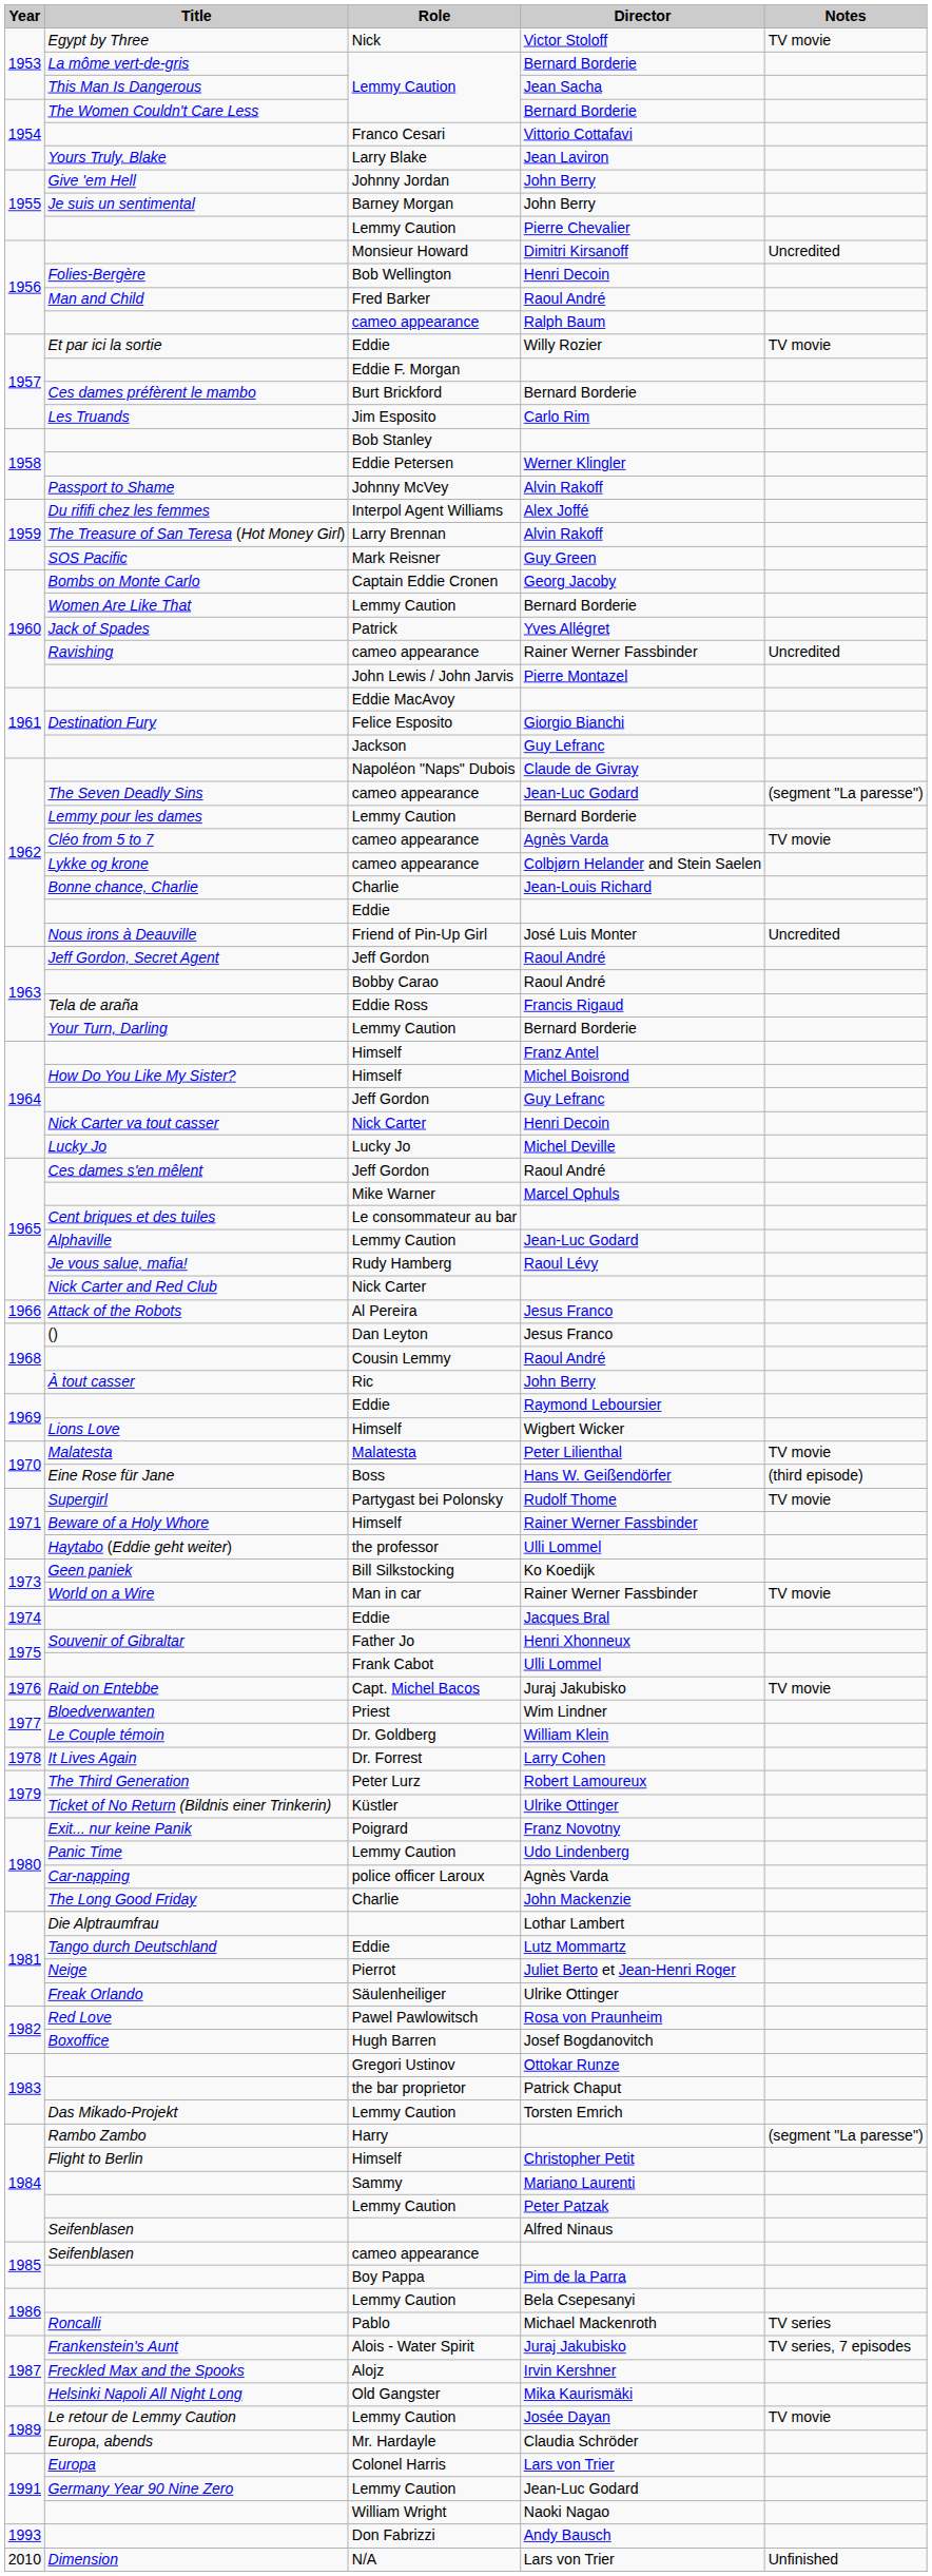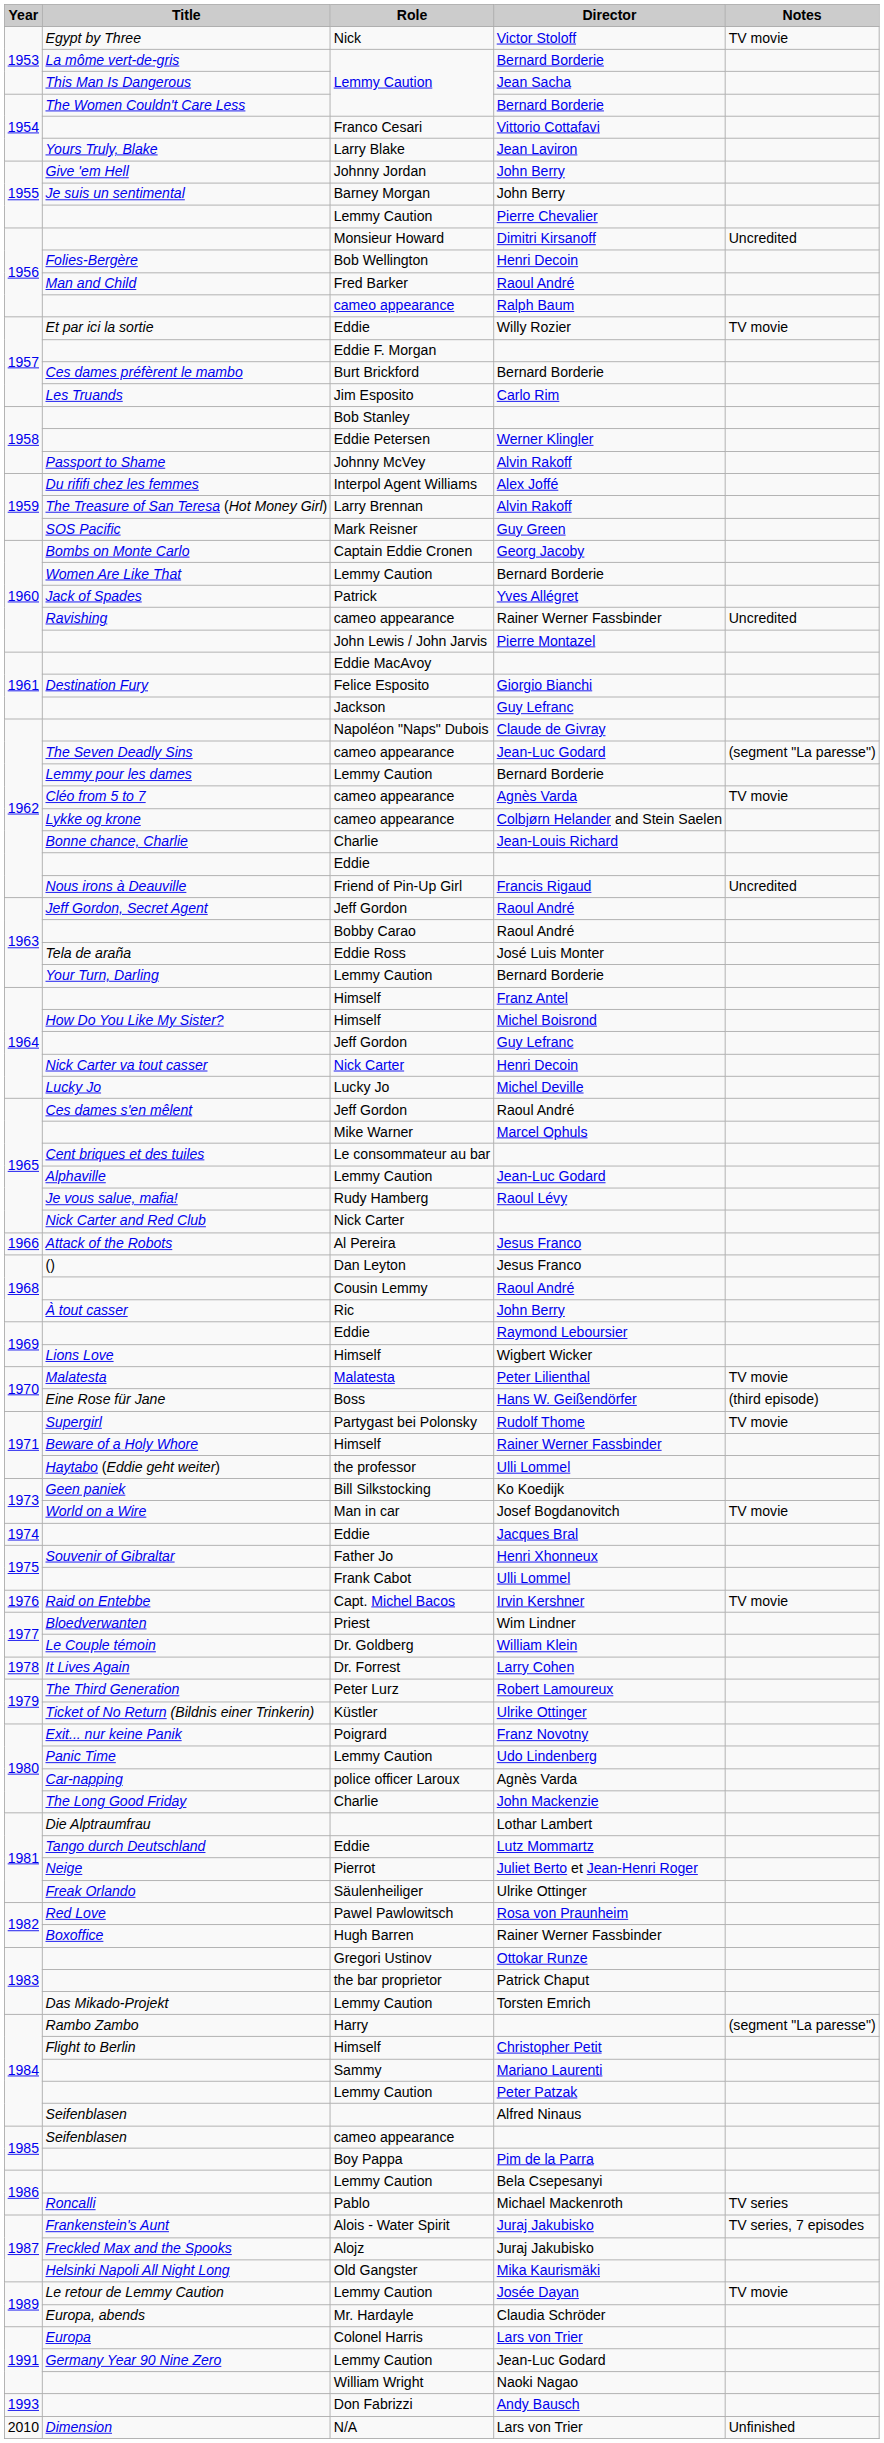 <table class="wikitable">
 <tr>
 <th style="background: #CCCCCC;">Year</th>
 <th style="background: #CCCCCC;">Title</th>
 <th style="background: #CCCCCC;">Role</th>
 <th style="background: #CCCCCC;">Director</th>
 <th style="background: #CCCCCC;">Notes</th>
 </tr>
 <tr>
 <td rowspan="3"><a href='#'>1953</a></td>
 <td><em>Egypt by Three</em></td>
 <td>Nick</td>
 <td><a href='#'>Victor Stoloff</a></td>
 <td>TV movie</td>
 </tr>
 <tr>
 <td><em><a href='#'>La môme vert-de-gris</a></em></td>
 <td rowspan="3"><a href='#'>Lemmy Caution</a></td>
 <td><a href='#'>Bernard Borderie</a></td>
 <td></td>
 </tr>
 <tr>
 <td><em><a href='#'>This Man Is Dangerous</a></em></td>
 <td><a href='#'>Jean Sacha</a></td>
 <td></td>
 </tr>
 <tr>
 <td rowspan="3"><a href='#'>1954</a></td>
 <td><em><a href='#'>The Women Couldn't Care Less</a></em></td>
 <td><a href='#'>Bernard Borderie</a></td>
 <td></td>
 </tr>
 <tr>
 <td><em></em></td>
 <td>Franco Cesari</td>
 <td><a href='#'>Vittorio Cottafavi</a></td>
 <td></td>
 </tr>
 <tr>
 <td><em><a href='#'>Yours Truly, Blake</a></em></td>
 <td>Larry Blake</td>
 <td><a href='#'>Jean Laviron</a></td>
 <td></td>
 </tr>
 <tr>
 <td rowspan="3"><a href='#'>1955</a></td>
 <td><em><a href='#'>Give 'em Hell</a></em></td>
 <td>Johnny Jordan</td>
 <td><a href='#'>John Berry</a></td>
 <td></td>
 </tr>
 <tr>
 <td><em><a href='#'>Je suis un sentimental</a></em></td>
 <td>Barney Morgan</td>
 <td>John Berry</td>
 <td></td>
 </tr>
 <tr>
 <td><em></em></td>
 <td>Lemmy Caution</td>
 <td><a href='#'>Pierre Chevalier</a></td>
 <td></td>
 </tr>
 <tr>
 <td rowspan="4"><a href='#'>1956</a></td>
 <td><em></em></td>
 <td>Monsieur Howard</td>
 <td><a href='#'>Dimitri Kirsanoff</a></td>
 <td>Uncredited</td>
 </tr>
 <tr>
 <td><em><a href='#'>Folies-Bergère</a></em></td>
 <td>Bob Wellington</td>
 <td><a href='#'>Henri Decoin</a></td>
 <td></td>
 </tr>
 <tr>
 <td><em><a href='#'>Man and Child</a></em></td>
 <td>Fred Barker</td>
 <td><a href='#'>Raoul André</a></td>
 <td></td>
 </tr>
 <tr>
 <td><em></em></td>
 <td><a href='#'>cameo appearance</a></td>
 <td><a href='#'>Ralph Baum</a></td>
 <td></td>
 </tr>
 <tr>
 <td rowspan="4"><a href='#'>1957</a></td>
 <td><em>Et par ici la sortie</em></td>
 <td>Eddie</td>
 <td>Willy Rozier</td>
 <td>TV movie</td>
 </tr>
 <tr>
 <td><em></em></td>
 <td>Eddie F. Morgan</td>
 <td></td>
 <td></td>
 </tr>
 <tr>
 <td><em><a href='#'>Ces dames préfèrent le mambo</a></em></td>
 <td>Burt Brickford</td>
 <td>Bernard Borderie</td>
 <td></td>
 </tr>
 <tr>
 <td><em><a href='#'>Les Truands</a></em></td>
 <td>Jim Esposito</td>
 <td><a href='#'>Carlo Rim</a></td>
 <td></td>
 </tr>
 <tr>
 <td rowspan="3"><a href='#'>1958</a></td>
 <td><em></em></td>
 <td>Bob Stanley</td>
 <td></td>
 <td></td>
 </tr>
 <tr>
 <td><em></em></td>
 <td>Eddie Petersen</td>
 <td><a href='#'>Werner Klingler</a></td>
 <td></td>
 </tr>
 <tr>
 <td><em><a href='#'>Passport to Shame</a></em></td>
 <td>Johnny McVey</td>
 <td><a href='#'>Alvin Rakoff</a></td>
 <td></td>
 </tr>
 <tr>
 <td rowspan="3"><a href='#'>1959</a></td>
 <td><em><a href='#'>Du rififi chez les femmes</a></em></td>
 <td>Interpol Agent Williams</td>
 <td><a href='#'>Alex Joffé</a></td>
 <td></td>
 </tr>
 <tr>
 <td><em><a href='#'>The Treasure of San Teresa</a></em> (<em>Hot Money Girl</em>)</td>
 <td>Larry Brennan</td>
 <td><a href='#'>Alvin Rakoff</a></td>
 <td></td>
 </tr>
 <tr>
 <td><em><a href='#'>SOS Pacific</a></em></td>
 <td>Mark Reisner</td>
 <td><a href='#'>Guy Green</a></td>
 <td></td>
 </tr>
 <tr>
 <td rowspan="5"><a href='#'>1960</a></td>
 <td><em><a href='#'>Bombs on Monte Carlo</a></em></td>
 <td>Captain Eddie Cronen</td>
 <td><a href='#'>Georg Jacoby</a></td>
 <td></td>
 </tr>
 <tr>
 <td><em><a href='#'>Women Are Like That</a></em></td>
 <td>Lemmy Caution</td>
 <td>Bernard Borderie</td>
 <td></td>
 </tr>
 <tr>
 <td><em><a href='#'>Jack of Spades</a></em></td>
 <td>Patrick</td>
 <td><a href='#'>Yves Allégret</a></td>
 <td></td>
 </tr>
 <tr>
 <td><em><a href='#'>Ravishing</a></em></td>
 <td>cameo appearance</td>
 <td>Rainer Werner Fassbinder</td>
 <td>Uncredited</td>
 </tr>
 <tr>
 <td><em></em></td>
 <td>John Lewis / John Jarvis</td>
 <td><a href='#'>Pierre Montazel</a></td>
 <td></td>
 </tr>
 <tr>
 <td rowspan="3"><a href='#'>1961</a></td>
 <td><em></em></td>
 <td>Eddie MacAvoy</td>
 <td></td>
 <td></td>
 </tr>
 <tr>
 <td><em><a href='#'>Destination Fury</a></em></td>
 <td>Felice Esposito</td>
 <td><a href='#'>Giorgio Bianchi</a></td>
 <td></td>
 </tr>
 <tr>
 <td><em></em></td>
 <td>Jackson</td>
 <td><a href='#'>Guy Lefranc</a></td>
 <td></td>
 </tr>
 <tr>
 <td rowspan="8"><a href='#'>1962</a></td>
 <td><em></em></td>
 <td>Napoléon "Naps" Dubois</td>
 <td><a href='#'>Claude de Givray</a></td>
 <td></td>
 </tr>
 <tr>
 <td><em><a href='#'>The Seven Deadly Sins</a></em></td>
 <td>cameo appearance</td>
 <td><a href='#'>Jean-Luc Godard</a></td>
 <td>(segment "La paresse")</td>
 </tr>
 <tr>
 <td><em><a href='#'>Lemmy pour les dames</a></em></td>
 <td>Lemmy Caution</td>
 <td>Bernard Borderie</td>
 <td></td>
 </tr>
 <tr>
 <td><em><a href='#'>Cléo from 5 to 7</a></em></td>
 <td>cameo appearance</td>
 <td><a href='#'>Agnès Varda</a></td>
 <td>TV movie</td>
 </tr>
 <tr>
 <td><em><a href='#'>Lykke og krone</a></em></td>
 <td>cameo appearance</td>
 <td><a href='#'>Colbjørn Helander</a> and Stein Saelen</td>
 <td></td>
 </tr>
 <tr>
 <td><em><a href='#'>Bonne chance, Charlie</a></em></td>
 <td>Charlie</td>
 <td><a href='#'>Jean-Louis Richard</a></td>
 <td></td>
 </tr>
 <tr>
 <td><em></em></td>
 <td>Eddie</td>
 <td></td>
 <td></td>
 </tr>
 <tr>
 <td><em><a href='#'>Nous irons à Deauville</a></em></td>
 <td>Friend of Pin-Up Girl</td>
-<td>José Luis Monter</td>
+<td><a href='#'>Francis Rigaud</a></td>
 <td>Uncredited</td>
 </tr>
 <tr>
 <td rowspan="4"><a href='#'>1963</a></td>
 <td><em><a href='#'>Jeff Gordon, Secret Agent</a></em></td>
 <td>Jeff Gordon</td>
 <td><a href='#'>Raoul André</a></td>
 <td></td>
 </tr>
 <tr>
 <td><em></em></td>
 <td>Bobby Carao</td>
 <td>Raoul André</td>
 <td></td>
 </tr>
 <tr>
 <td><em>Tela de araña</em></td>
 <td>Eddie Ross</td>
-<td><a href='#'>Francis Rigaud</a></td>
+<td>José Luis Monter</td>
 <td></td>
 </tr>
 <tr>
 <td><em><a href='#'>Your Turn, Darling</a></em></td>
 <td>Lemmy Caution</td>
 <td>Bernard Borderie</td>
 <td></td>
 </tr>
 <tr>
 <td rowspan="5"><a href='#'>1964</a></td>
 <td><em></em></td>
 <td>Himself</td>
 <td><a href='#'>Franz Antel</a></td>
 <td></td>
 </tr>
 <tr>
 <td><em><a href='#'>How Do You Like My Sister?</a></em></td>
 <td>Himself</td>
 <td><a href='#'>Michel Boisrond</a></td>
 <td></td>
 </tr>
 <tr>
 <td><em></em></td>
 <td>Jeff Gordon</td>
 <td><a href='#'>Guy Lefranc</a></td>
 <td></td>
 </tr>
 <tr>
 <td><em><a href='#'>Nick Carter va tout casser</a></em></td>
 <td><a href='#'>Nick Carter</a></td>
 <td><a href='#'>Henri Decoin</a></td>
 <td></td>
 </tr>
 <tr>
 <td><em><a href='#'>Lucky Jo</a></em></td>
 <td>Lucky Jo</td>
 <td><a href='#'>Michel Deville</a></td>
 <td></td>
 </tr>
 <tr>
 <td rowspan="6"><a href='#'>1965</a></td>
 <td><em><a href='#'>Ces dames s'en mêlent</a></em></td>
 <td>Jeff Gordon</td>
 <td>Raoul André</td>
 <td></td>
 </tr>
 <tr>
 <td><em></em></td>
 <td>Mike Warner</td>
 <td><a href='#'>Marcel Ophuls</a></td>
 <td></td>
 </tr>
 <tr>
 <td><em><a href='#'>Cent briques et des tuiles</a></em></td>
 <td>Le consommateur au bar</td>
 <td></td>
 <td></td>
 </tr>
 <tr>
 <td><em><a href='#'>Alphaville</a></em></td>
 <td>Lemmy Caution</td>
 <td><a href='#'>Jean-Luc Godard</a></td>
 <td></td>
 </tr>
 <tr>
 <td><em><a href='#'>Je vous salue, mafia!</a></em></td>
 <td>Rudy Hamberg</td>
 <td><a href='#'>Raoul Lévy</a></td>
 <td></td>
 </tr>
 <tr>
 <td><em><a href='#'>Nick Carter and Red Club</a></em></td>
 <td>Nick Carter</td>
 <td></td>
 <td></td>
 </tr>
 <tr>
 <td><a href='#'>1966</a></td>
 <td><em><a href='#'>Attack of the Robots</a></em></td>
 <td>Al Pereira</td>
 <td><a href='#'>Jesus Franco</a></td>
 <td></td>
 </tr>
 <tr>
 <td rowspan="3"><a href='#'>1968</a></td>
 <td><em></em> ()</td>
 <td>Dan Leyton</td>
 <td>Jesus Franco</td>
 <td></td>
 </tr>
 <tr>
 <td><em></em></td>
 <td>Cousin Lemmy</td>
 <td><a href='#'>Raoul André</a></td>
 <td></td>
 </tr>
 <tr>
 <td><em><a href='#'>À tout casser</a></em></td>
 <td>Ric</td>
 <td><a href='#'>John Berry</a></td>
 <td></td>
 </tr>
 <tr>
 <td rowspan="2"><a href='#'>1969</a></td>
 <td><em></em></td>
 <td>Eddie</td>
 <td><a href='#'>Raymond Leboursier</a></td>
 <td></td>
 </tr>
 <tr>
 <td><em><a href='#'>Lions Love</a></em></td>
 <td>Himself</td>
 <td>Wigbert Wicker</td>
 <td></td>
 </tr>
 <tr>
 <td rowspan="2"><a href='#'>1970</a></td>
 <td><em><a href='#'>Malatesta</a></em></td>
 <td><a href='#'>Malatesta</a></td>
 <td><a href='#'>Peter Lilienthal</a></td>
 <td>TV movie</td>
 </tr>
 <tr>
 <td><em>Eine Rose für Jane</em></td>
 <td>Boss</td>
 <td><a href='#'>Hans W. Geißendörfer</a></td>
 <td>(third episode)</td>
 </tr>
 <tr>
 <td rowspan="3"><a href='#'>1971</a></td>
 <td><em><a href='#'>Supergirl</a></em></td>
 <td>Partygast bei Polonsky</td>
 <td><a href='#'>Rudolf Thome</a></td>
 <td>TV movie</td>
 </tr>
 <tr>
 <td><em><a href='#'>Beware of a Holy Whore</a></em></td>
 <td>Himself</td>
 <td><a href='#'>Rainer Werner Fassbinder</a></td>
 <td></td>
 </tr>
 <tr>
 <td><em><a href='#'>Haytabo</a></em> (<em>Eddie geht weiter</em>)</td>
 <td>the professor</td>
 <td><a href='#'>Ulli Lommel</a></td>
 <td></td>
 </tr>
 <tr>
 <td rowspan="2"><a href='#'>1973</a></td>
 <td><em><a href='#'>Geen paniek</a></em></td>
 <td>Bill Silkstocking</td>
 <td>Ko Koedijk</td>
 <td></td>
 </tr>
 <tr>
 <td><em><a href='#'>World on a Wire</a></em></td>
 <td>Man in car</td>
-<td>Rainer Werner Fassbinder</td>
+<td>Josef Bogdanovitch</td>
 <td>TV movie</td>
 </tr>
 <tr>
 <td><a href='#'>1974</a></td>
 <td><em></em></td>
 <td>Eddie</td>
 <td><a href='#'>Jacques Bral</a></td>
 <td></td>
 </tr>
 <tr>
 <td rowspan="2"><a href='#'>1975</a></td>
 <td><em><a href='#'>Souvenir of Gibraltar</a></em></td>
 <td>Father Jo</td>
 <td><a href='#'>Henri Xhonneux</a></td>
 <td></td>
 </tr>
 <tr>
 <td><em></em></td>
 <td>Frank Cabot</td>
 <td><a href='#'>Ulli Lommel</a></td>
 <td></td>
 </tr>
 <tr>
 <td><a href='#'>1976</a></td>
 <td><em><a href='#'>Raid on Entebbe</a></em></td>
 <td>Capt. <a href='#'>Michel Bacos</a></td>
-<td>Juraj Jakubisko</td>
+<td><a href='#'>Irvin Kershner</a></td>
 <td>TV movie</td>
 </tr>
 <tr>
 <td rowspan="2"><a href='#'>1977</a></td>
 <td><em><a href='#'>Bloedverwanten</a></em></td>
 <td>Priest</td>
 <td>Wim Lindner</td>
 <td></td>
 </tr>
 <tr>
 <td><em><a href='#'>Le Couple témoin</a></em></td>
 <td>Dr. Goldberg</td>
 <td><a href='#'>William Klein</a></td>
 <td></td>
 </tr>
 <tr>
 <td><a href='#'>1978</a></td>
 <td><em><a href='#'>It Lives Again</a></em></td>
 <td>Dr. Forrest</td>
 <td><a href='#'>Larry Cohen</a></td>
 <td></td>
 </tr>
 <tr>
 <td rowspan="2"><a href='#'>1979</a></td>
 <td><em><a href='#'>The Third Generation</a></em></td>
 <td>Peter Lurz</td>
 <td><a href='#'>Robert Lamoureux</a></td>
 <td></td>
 </tr>
 <tr>
 <td><em><a href='#'>Ticket of No Return</a> (Bildnis einer Trinkerin)</em></td>
 <td>Küstler</td>
 <td><a href='#'>Ulrike Ottinger</a></td>
 <td></td>
 </tr>
 <tr>
 <td rowspan="4"><a href='#'>1980</a></td>
 <td><em><a href='#'>Exit... nur keine Panik</a></em></td>
 <td>Poigrard</td>
 <td><a href='#'>Franz Novotny</a></td>
 <td></td>
 </tr>
 <tr>
 <td><em><a href='#'>Panic Time</a></em></td>
 <td>Lemmy Caution</td>
 <td><a href='#'>Udo Lindenberg</a></td>
 <td></td>
 </tr>
 <tr>
 <td><em><a href='#'>Car-napping</a></em></td>
 <td>police officer Laroux</td>
 <td>Agnès Varda</td>
 <td></td>
 </tr>
 <tr>
 <td><em><a href='#'>The Long Good Friday</a></em></td>
 <td>Charlie</td>
 <td><a href='#'>John Mackenzie</a></td>
 <td></td>
 </tr>
 <tr>
 <td rowspan="4"><a href='#'>1981</a></td>
 <td><em>Die Alptraumfrau</em></td>
 <td></td>
 <td>Lothar Lambert</td>
 <td></td>
 </tr>
 <tr>
 <td><em><a href='#'>Tango durch Deutschland</a></em></td>
 <td>Eddie</td>
 <td><a href='#'>Lutz Mommartz</a></td>
 <td></td>
 </tr>
 <tr>
 <td><em><a href='#'>Neige</a></em></td>
 <td>Pierrot</td>
 <td><a href='#'>Juliet Berto</a> et <a href='#'>Jean-Henri Roger</a></td>
 <td></td>
 </tr>
 <tr>
 <td><em><a href='#'>Freak Orlando</a></em></td>
 <td>Säulenheiliger</td>
 <td>Ulrike Ottinger</td>
 <td></td>
 </tr>
 <tr>
 <td rowspan="2"><a href='#'>1982</a></td>
 <td><em><a href='#'>Red Love</a></em></td>
 <td>Pawel Pawlowitsch</td>
 <td><a href='#'>Rosa von Praunheim</a></td>
 <td></td>
 </tr>
 <tr>
 <td><em><a href='#'>Boxoffice</a></em></td>
 <td>Hugh Barren</td>
-<td>Josef Bogdanovitch</td>
+<td>Rainer Werner Fassbinder</td>
 <td></td>
 </tr>
 <tr>
 <td rowspan="3"><a href='#'>1983</a></td>
 <td><em></em></td>
 <td>Gregori Ustinov</td>
 <td><a href='#'>Ottokar Runze</a></td>
 <td></td>
 </tr>
 <tr>
 <td><em></em></td>
 <td>the bar proprietor</td>
 <td>Patrick Chaput</td>
 <td></td>
 </tr>
 <tr>
 <td><em>Das Mikado-Projekt</em></td>
 <td>Lemmy Caution</td>
 <td>Torsten Emrich</td>
 <td></td>
 </tr>
 <tr>
 <td rowspan="5"><a href='#'>1984</a></td>
 <td><em>Rambo Zambo</em></td>
 <td>Harry</td>
 <td></td>
 <td>(segment "La paresse")</td>
 </tr>
 <tr>
 <td><em>Flight to Berlin</em></td>
 <td>Himself</td>
 <td><a href='#'>Christopher Petit</a></td>
 <td></td>
 </tr>
 <tr>
 <td><em></em></td>
 <td>Sammy</td>
 <td><a href='#'>Mariano Laurenti</a></td>
 <td></td>
 </tr>
 <tr>
 <td><em></em></td>
 <td>Lemmy Caution</td>
 <td><a href='#'>Peter Patzak</a></td>
 <td></td>
 </tr>
 <tr>
 <td><em>Seifenblasen</em></td>
 <td></td>
 <td>Alfred Ninaus</td>
 <td></td>
 </tr>
 <tr>
 <td rowspan="2"><a href='#'>1985</a></td>
 <td><em>Seifenblasen</em></td>
 <td>cameo appearance</td>
 <td></td>
 <td></td>
 </tr>
 <tr>
 <td><em></em></td>
 <td>Boy Pappa</td>
 <td><a href='#'>Pim de la Parra</a></td>
 <td></td>
 </tr>
 <tr>
 <td rowspan="2"><a href='#'>1986</a></td>
 <td><em></em></td>
 <td>Lemmy Caution</td>
 <td>Bela Csepesanyi</td>
 <td></td>
 </tr>
 <tr>
 <td><em><a href='#'>Roncalli</a></em></td>
 <td>Pablo</td>
 <td>Michael Mackenroth</td>
 <td>TV series</td>
 </tr>
 <tr>
 <td rowspan="3"><a href='#'>1987</a></td>
 <td><em><a href='#'>Frankenstein's Aunt</a></em></td>
 <td>Alois - Water Spirit</td>
 <td><a href='#'>Juraj Jakubisko</a></td>
 <td>TV series, 7 episodes</td>
 </tr>
 <tr>
 <td><em><a href='#'>Freckled Max and the Spooks</a></em></td>
 <td>Alojz</td>
-<td><a href='#'>Irvin Kershner</a></td>
+<td>Juraj Jakubisko</td>
 <td></td>
 </tr>
 <tr>
 <td><em><a href='#'>Helsinki Napoli All Night Long</a></em></td>
 <td>Old Gangster</td>
 <td><a href='#'>Mika Kaurismäki</a></td>
 <td></td>
 </tr>
 <tr>
 <td rowspan="2"><a href='#'>1989</a></td>
 <td><em>Le retour de Lemmy Caution</em></td>
 <td>Lemmy Caution</td>
 <td><a href='#'>Josée Dayan</a></td>
 <td>TV movie</td>
 </tr>
 <tr>
 <td><em>Europa, abends</em></td>
 <td>Mr. Hardayle</td>
 <td>Claudia Schröder</td>
 <td></td>
 </tr>
 <tr>
 <td rowspan="3"><a href='#'>1991</a></td>
 <td><em><a href='#'>Europa</a></em></td>
 <td>Colonel Harris</td>
 <td><a href='#'>Lars von Trier</a></td>
 <td></td>
 </tr>
 <tr>
 <td><em><a href='#'>Germany Year 90 Nine Zero</a></em></td>
 <td>Lemmy Caution</td>
 <td>Jean-Luc Godard</td>
 <td></td>
 </tr>
 <tr>
 <td><em></em></td>
 <td>William Wright</td>
 <td>Naoki Nagao</td>
 <td></td>
 </tr>
 <tr>
 <td><a href='#'>1993</a></td>
 <td><em></em></td>
 <td>Don Fabrizzi</td>
 <td><a href='#'>Andy Bausch</a></td>
 <td></td>
 </tr>
 <tr>
 <td>2010</td>
 <td><em><a href='#'>Dimension</a></em></td>
 <td>N/A</td>
 <td>Lars von Trier</td>
 <td>Unfinished</td>
 </tr>
 </table>
